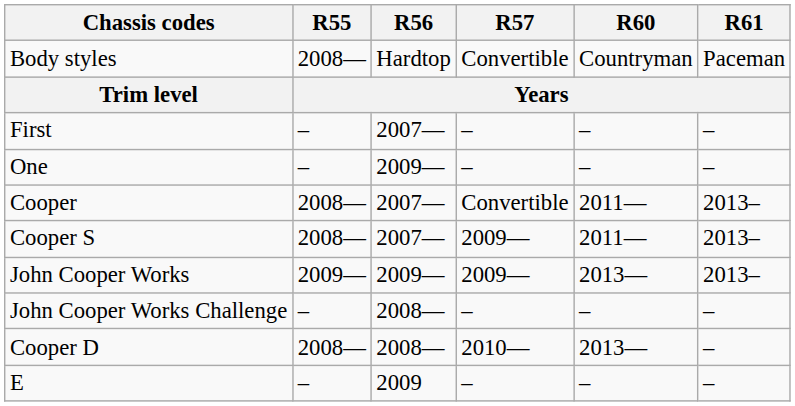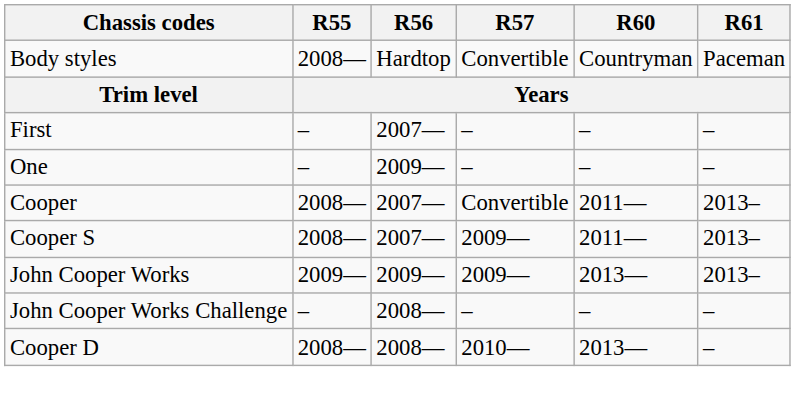 <table class="wikitable">
 <tr>
 <th>Chassis codes</th>
 <th>R55</th>
 <th>R56</th>
 <th>R57</th>
 <th>R60</th>
 <th>R61</th>
 </tr>
 <tr>
 <td>Body styles</td>
 <td>2008—</td>
 <td>Hardtop</td>
 <td>Convertible</td>
 <td>Countryman</td>
 <td>Paceman</td>
 </tr>
 <tr>
 <th>Trim level</th>
 <th colspan=5>Years</th>
 </tr>
 <tr>
 <td>First</td>
 <td>–</td>
 <td>2007—</td>
 <td>–</td>
 <td>–</td>
 <td>–</td>
 </tr>
 <tr>
 <td>One</td>
 <td>–</td>
 <td>2009—</td>
 <td>–</td>
 <td>–</td>
 <td>–</td>
 </tr>
 <tr>
 <td>Cooper</td>
 <td>2008—</td>
 <td>2007—</td>
 <td>Convertible</td>
 <td>2011—</td>
 <td>2013–</td>
 </tr>
 <tr>
 <td>Cooper S</td>
 <td>2008—</td>
 <td>2007—</td>
 <td>2009—</td>
 <td>2011—</td>
 <td>2013–</td>
 </tr>
 <tr>
 <td>John Cooper Works</td>
 <td>2009—</td>
 <td>2009—</td>
 <td>2009—</td>
 <td>2013—</td>
 <td>2013–</td>
 </tr>
 <tr>
 <td>John Cooper Works Challenge</td>
 <td>–</td>
 <td>2008—</td>
 <td>–</td>
 <td>–</td>
 <td>–</td>
 </tr>
 <tr>
 <td>Cooper D</td>
 <td>2008—</td>
 <td>2008—</td>
 <td>2010—</td>
 <td>2013—</td>
 <td>–</td>
 </tr>
-<tr>
-<td>E</td>
-<td>–</td>
-<td>2009</td>
-<td>–</td>
-<td>–</td>
-<td>–</td>
-</tr>
 </table>
